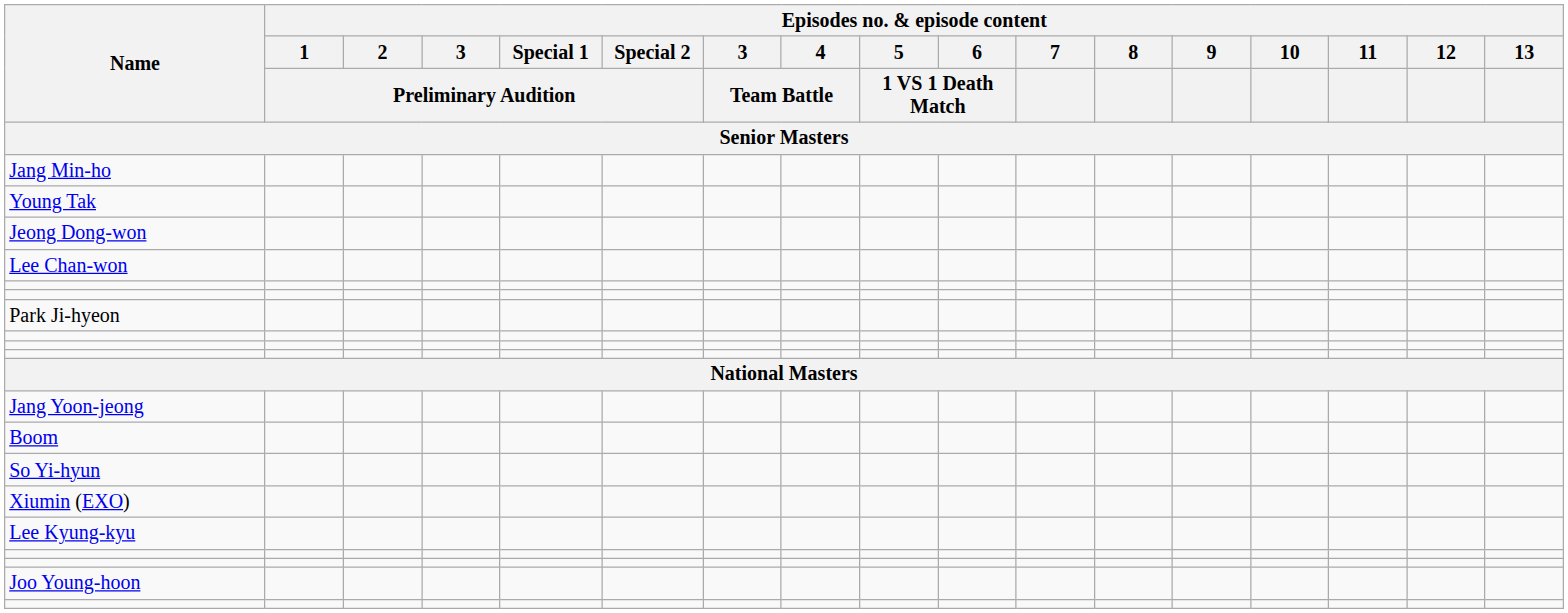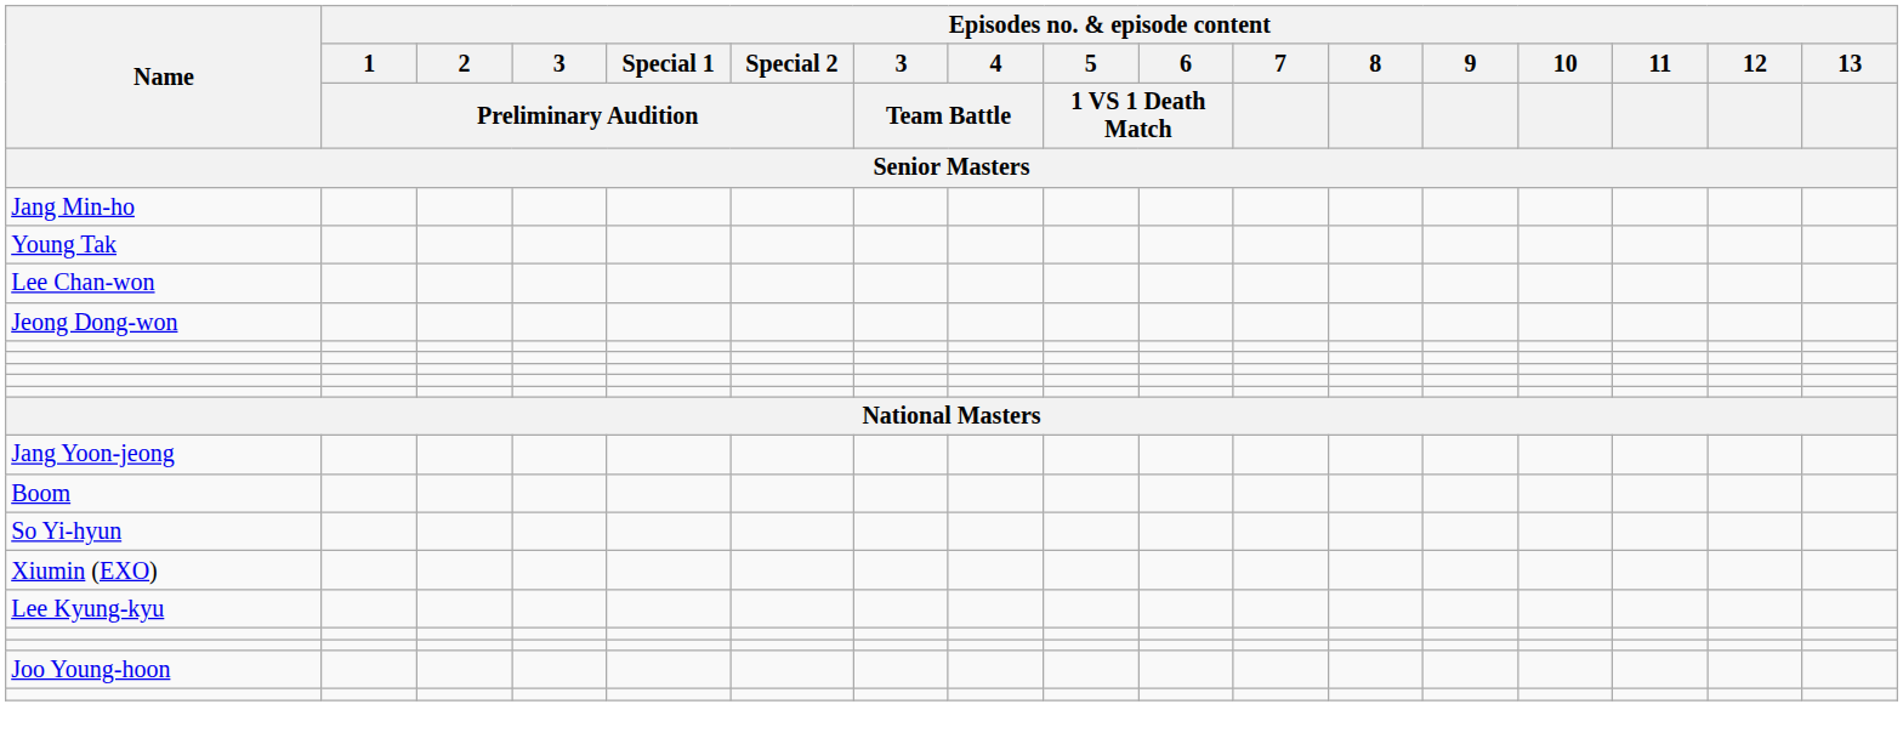 <table class="wikitable">
 <tr>
 <th rowspan=3 style="width:10%;">Name</th>
 <th colspan=16>Episodes no. & episode content</th>
 </tr>
 <tr>
 <th style="width:3%;">1</th>
 <th style="width:3%;">2</th>
 <th style="width:3%;">3</th>
 <th style="width:3%;">Special 1</th>
 <th style="width:3%;">Special 2</th>
 <th style="width:3%;">3</th>
 <th style="width:3%;">4</th>
 <th style="width:3%;">5</th>
 <th style="width:3%;">6</th>
 <th style="width:3%;">7</th>
 <th style="width:3%;">8</th>
 <th style="width:3%;">9</th>
 <th style="width:3%;">10</th>
 <th style="width:3%;">11</th>
 <th style="width:3%;">12</th>
 <th style="width:3%;">13</th>
 </tr>
 <tr>
 <th colspan="5">Preliminary Audition</th>
 <th colspan="2">Team Battle</th>
 <th colspan="2">1 VS 1 Death Match</th>
 <th></th>
 <th></th>
 <th></th>
 <th></th>
 <th></th>
 <th></th>
 <th></th>
 </tr>
 <tr>
 <th colspan="17">Senior Masters</th>
 </tr>
 <tr>
 <td><a href='#'>Jang Min-ho</a></td>
 <td></td>
 <td></td>
 <td></td>
 <td></td>
 <td></td>
 <td></td>
 <td></td>
 <td></td>
 <td></td>
 <td></td>
 <td></td>
 <td></td>
 <td></td>
 <td></td>
 <td></td>
 <td></td>
 </tr>
 <tr>
 <td><a href='#'>Young Tak</a></td>
 <td></td>
 <td></td>
 <td></td>
 <td></td>
 <td></td>
 <td></td>
 <td></td>
 <td></td>
 <td></td>
 <td></td>
 <td></td>
 <td></td>
 <td></td>
 <td></td>
 <td></td>
 <td></td>
 </tr>
 <tr>
-<td><a href='#'>Jeong Dong-won</a></td>
+<td><a href='#'>Lee Chan-won</a></td>
 <td></td>
 <td></td>
 <td></td>
 <td></td>
 <td></td>
 <td></td>
 <td></td>
 <td></td>
 <td></td>
 <td></td>
 <td></td>
 <td></td>
 <td></td>
 <td></td>
 <td></td>
 <td></td>
 </tr>
 <tr>
-<td><a href='#'>Lee Chan-won</a></td>
+<td><a href='#'>Jeong Dong-won</a></td>
 <td></td>
 <td></td>
 <td></td>
 <td></td>
 <td></td>
 <td></td>
 <td></td>
 <td></td>
 <td></td>
 <td></td>
 <td></td>
 <td></td>
 <td></td>
 <td></td>
 <td></td>
 <td></td>
 </tr>
 <tr>
 <td></td>
 <td></td>
 <td></td>
 <td></td>
 <td></td>
 <td></td>
 <td></td>
 <td></td>
 <td></td>
 <td></td>
 <td></td>
 <td></td>
 <td></td>
 <td></td>
 <td></td>
 <td></td>
 <td></td>
 </tr>
 <tr>
 <td></td>
-<td></td>
-<td></td>
-<td></td>
-<td></td>
-<td></td>
-<td></td>
-<td></td>
-<td></td>
-<td></td>
-<td></td>
-<td></td>
-<td></td>
-<td></td>
-<td></td>
-<td></td>
-<td></td>
-</tr>
-<tr>
-<td>Park Ji-hyeon</td>
 <td></td>
 <td></td>
 <td></td>
 <td></td>
 <td></td>
 <td></td>
 <td></td>
 <td></td>
 <td></td>
 <td></td>
 <td></td>
 <td></td>
 <td></td>
 <td></td>
 <td></td>
 <td></td>
 </tr>
 <tr>
 <td></td>
 <td></td>
 <td></td>
 <td></td>
 <td></td>
 <td></td>
 <td></td>
 <td></td>
 <td></td>
 <td></td>
 <td></td>
 <td></td>
 <td></td>
 <td></td>
 <td></td>
 <td></td>
 <td></td>
 </tr>
 <tr>
 <td></td>
 <td></td>
 <td></td>
 <td></td>
 <td></td>
 <td></td>
 <td></td>
 <td></td>
 <td></td>
 <td></td>
 <td></td>
 <td></td>
 <td></td>
 <td></td>
 <td></td>
 <td></td>
 <td></td>
 </tr>
 <tr>
 <td></td>
 <td></td>
 <td></td>
 <td></td>
 <td></td>
 <td></td>
 <td></td>
 <td></td>
 <td></td>
 <td></td>
 <td></td>
 <td></td>
 <td></td>
 <td></td>
 <td></td>
 <td></td>
 <td></td>
 </tr>
 <tr>
 <th colspan="17">National Masters</th>
 </tr>
 <tr>
 <td><a href='#'>Jang Yoon-jeong</a></td>
 <td></td>
 <td></td>
 <td></td>
 <td></td>
 <td></td>
 <td></td>
 <td></td>
 <td></td>
 <td></td>
 <td></td>
 <td></td>
 <td></td>
 <td></td>
 <td></td>
 <td></td>
 <td></td>
 </tr>
 <tr>
 <td><a href='#'>Boom</a></td>
 <td></td>
 <td></td>
 <td></td>
 <td></td>
 <td></td>
 <td></td>
 <td></td>
 <td></td>
 <td></td>
 <td></td>
 <td></td>
 <td></td>
 <td></td>
 <td></td>
 <td></td>
 <td></td>
 </tr>
 <tr>
 <td><a href='#'>So Yi-hyun</a></td>
 <td></td>
 <td></td>
 <td></td>
 <td></td>
 <td></td>
 <td></td>
 <td></td>
 <td></td>
 <td></td>
 <td></td>
 <td></td>
 <td></td>
 <td></td>
 <td></td>
 <td></td>
 <td></td>
 </tr>
 <tr>
 <td><a href='#'>Xiumin</a> (<a href='#'>EXO</a>)</td>
 <td></td>
 <td></td>
 <td></td>
 <td></td>
 <td></td>
 <td></td>
 <td></td>
 <td></td>
 <td></td>
 <td></td>
 <td></td>
 <td></td>
 <td></td>
 <td></td>
 <td></td>
 <td></td>
 </tr>
 <tr>
 <td><a href='#'>Lee Kyung-kyu</a></td>
 <td></td>
 <td></td>
 <td></td>
 <td></td>
 <td></td>
 <td></td>
 <td></td>
 <td></td>
 <td></td>
 <td></td>
 <td></td>
 <td></td>
 <td></td>
 <td></td>
 <td></td>
 <td></td>
 </tr>
 <tr>
 <td></td>
 <td></td>
 <td></td>
 <td></td>
 <td></td>
 <td></td>
 <td></td>
 <td></td>
 <td></td>
 <td></td>
 <td></td>
 <td></td>
 <td></td>
 <td></td>
 <td></td>
 <td></td>
 <td></td>
 </tr>
 <tr>
 <td></td>
 <td></td>
 <td></td>
 <td></td>
 <td></td>
 <td></td>
 <td></td>
 <td></td>
 <td></td>
 <td></td>
 <td></td>
 <td></td>
 <td></td>
 <td></td>
 <td></td>
 <td></td>
 <td></td>
 </tr>
 <tr>
 <td><a href='#'>Joo Young-hoon</a></td>
 <td></td>
 <td></td>
 <td></td>
 <td></td>
 <td></td>
 <td></td>
 <td></td>
 <td></td>
 <td></td>
 <td></td>
 <td></td>
 <td></td>
 <td></td>
 <td></td>
 <td></td>
 <td></td>
 </tr>
 <tr>
 <td></td>
 <td></td>
 <td></td>
 <td></td>
 <td></td>
 <td></td>
 <td></td>
 <td></td>
 <td></td>
 <td></td>
 <td></td>
 <td></td>
 <td></td>
 <td></td>
 <td></td>
 <td></td>
 <td></td>
 </tr>
 </table>
